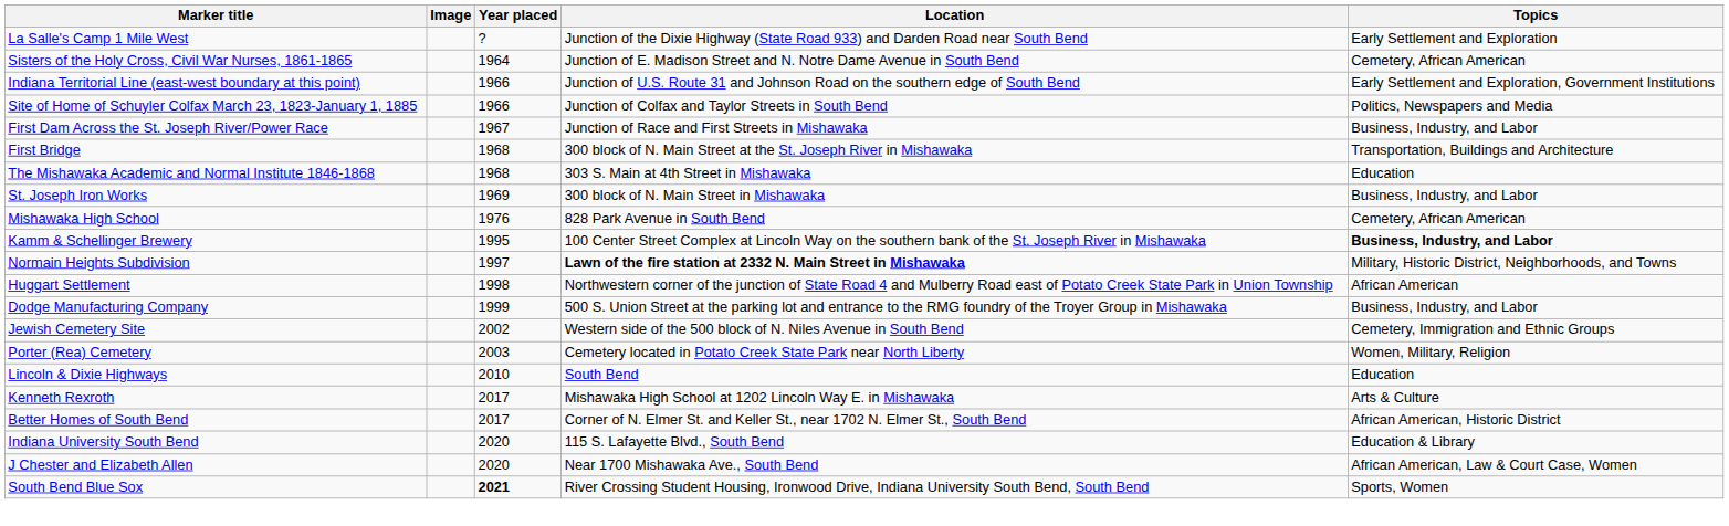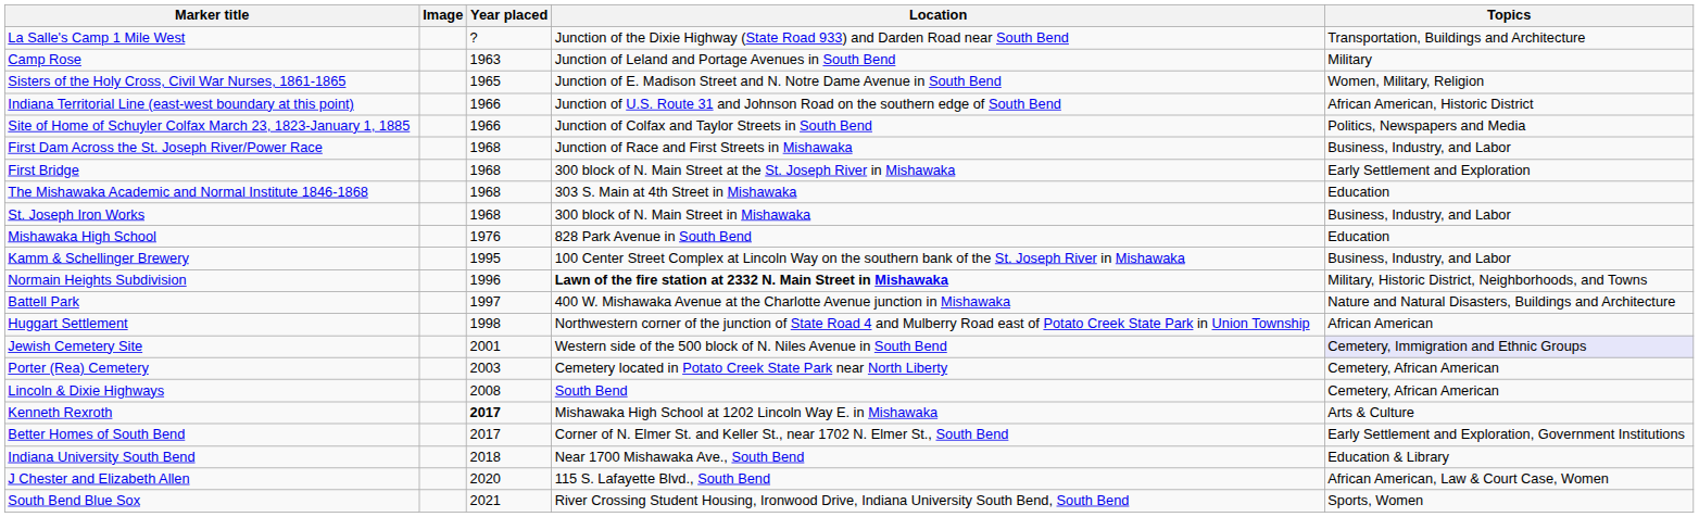 <table class="wikitable sortable" style="width:98%">
 <tr>
 <th>Marker title</th>
 <th class="unsortable">Image</th>
 <th>Year placed</th>
 <th>Location</th>
 <th>Topics</th>
 </tr>
 <tr>
 <td><a href='#'>La Salle's Camp 1 Mile West</a></td>
 <td></td>
 <td>?</td>
 <td>Junction of the Dixie Highway (<a href='#'>State Road 933</a>) and Darden Road near <a href='#'>South Bend</a><br><small></small></td>
-<td>Early Settlement and Exploration</td>
+<td>Transportation, Buildings and Architecture</td>
+</tr>
+<tr ->
+<td><a href='#'>Camp Rose</a></td>
+<td></td>
+<td>1963</td>
+<td>Junction of Leland and Portage Avenues in <a href='#'>South Bend</a><br><small></small></td>
+<td>Military</td>
 </tr>
 <tr ->
 <td><a href='#'>Sisters of the Holy Cross, Civil War Nurses, 1861-1865</a></td>
 <td></td>
-<td>1964</td>
+<td>1965</td>
 <td>Junction of E. Madison Street and N. Notre Dame Avenue in <a href='#'>South Bend</a><br><small></small></td>
-<td>Cemetery, African American</td>
+<td>Women, Military, Religion</td>
 </tr>
 <tr ->
 <td><a href='#'>Indiana Territorial Line (east-west boundary at this point)</a></td>
 <td></td>
 <td>1966</td>
 <td>Junction of <a href='#'>U.S. Route 31</a> and Johnson Road on the southern edge of <a href='#'>South Bend</a><br><small></small></td>
-<td>Early Settlement and Exploration, Government Institutions</td>
+<td>African American, Historic District</td>
 </tr>
 <tr ->
 <td><a href='#'>Site of Home of Schuyler Colfax March 23, 1823-January 1, 1885</a></td>
 <td></td>
 <td>1966</td>
 <td>Junction of Colfax and Taylor Streets in <a href='#'>South Bend</a><br><small></small></td>
 <td>Politics, Newspapers and Media</td>
 </tr>
 <tr ->
 <td><a href='#'>First Dam Across the St. Joseph River/Power Race</a></td>
 <td></td>
-<td>1967</td>
+<td>1968</td>
 <td>Junction of Race and First Streets in <a href='#'>Mishawaka</a><br><small></small></td>
 <td>Business, Industry, and Labor</td>
 </tr>
 <tr ->
 <td><a href='#'>First Bridge</a></td>
 <td></td>
 <td>1968</td>
 <td>300 block of N. Main Street at the <a href='#'>St. Joseph River</a> in <a href='#'>Mishawaka</a><br><small></small></td>
-<td>Transportation, Buildings and Architecture</td>
+<td>Early Settlement and Exploration</td>
 </tr>
 <tr ->
 <td><a href='#'>The Mishawaka Academic and Normal Institute 1846-1868</a></td>
 <td></td>
 <td>1968</td>
 <td>303 S. Main at 4th Street in <a href='#'>Mishawaka</a><br><small></small></td>
 <td>Education</td>
 </tr>
 <tr ->
 <td><a href='#'>St. Joseph Iron Works</a></td>
 <td></td>
-<td>1969</td>
+<td>1968</td>
 <td>300 block of N. Main Street in <a href='#'>Mishawaka</a><br><small></small></td>
 <td>Business, Industry, and Labor</td>
 </tr>
 <tr ->
 <td><a href='#'>Mishawaka High School</a></td>
 <td></td>
 <td>1976</td>
 <td>828 Park Avenue in <a href='#'>South Bend</a><br><small></small></td>
-<td>Cemetery, African American</td>
+<td>Education</td>
 </tr>
 <tr ->
 <td><a href='#'>Kamm & Schellinger Brewery</a></td>
 <td></td>
 <td>1995</td>
 <td>100 Center Street Complex at Lincoln Way on the southern bank of the <a href='#'>St. Joseph River</a> in <a href='#'>Mishawaka</a><br><small></small></td>
-<td><strong>Business, Industry, and Labor</strong></td>
+<td>Business, Industry, and Labor</td>
 </tr>
 <tr ->
 <td><a href='#'>Normain Heights Subdivision</a></td>
 <td></td>
-<td>1997</td>
+<td>1996</td>
 <td><strong>Lawn of the fire station at 2332 N. Main Street in <a href='#'>Mishawaka</a><br><small></small></strong></td>
 <td>Military, Historic District, Neighborhoods, and Towns</td>
+</tr>
+<tr ->
+<td><a href='#'>Battell Park</a></td>
+<td></td>
+<td>1997</td>
+<td>400 W. Mishawaka Avenue at the Charlotte Avenue junction in <a href='#'>Mishawaka</a><br><small></small></td>
+<td>Nature and Natural Disasters, Buildings and Architecture</td>
 </tr>
 <tr ->
 <td><a href='#'>Huggart Settlement</a></td>
 <td></td>
 <td>1998</td>
 <td>Northwestern corner of the junction of <a href='#'>State Road 4</a> and Mulberry Road east of <a href='#'>Potato Creek State Park</a> in <a href='#'>Union Township</a><br><small></small></td>
 <td>African American</td>
 </tr>
 <tr ->
-<td><a href='#'>Dodge Manufacturing Company</a></td>
-<td></td>
-<td>1999</td>
-<td>500 S. Union Street at the parking lot and entrance to the RMG foundry of the Troyer Group in <a href='#'>Mishawaka</a><br><small></small></td>
-<td>Business, Industry, and Labor</td>
-</tr>
-<tr ->
 <td><a href='#'>Jewish Cemetery Site</a></td>
 <td></td>
-<td>2002</td>
+<td>2001</td>
 <td>Western side of the 500 block of N. Niles Avenue in <a href='#'>South Bend</a><br><small></small></td>
-<td>Cemetery, Immigration and Ethnic Groups</td>
+<td style="background: lavender;">Cemetery, Immigration and Ethnic Groups</td>
 </tr>
 <tr ->
 <td><a href='#'>Porter (Rea) Cemetery</a></td>
 <td></td>
 <td>2003</td>
 <td>Cemetery located in <a href='#'>Potato Creek State Park</a> near <a href='#'>North Liberty</a><br><small></small></td>
-<td>Women, Military, Religion</td>
+<td>Cemetery, African American</td>
 </tr>
 <tr ->
 <td><a href='#'>Lincoln & Dixie Highways</a></td>
 <td></td>
-<td>2010</td>
+<td>2008</td>
 <td><a href='#'>South Bend</a><br><small></small></td>
-<td>Education</td>
+<td>Cemetery, African American</td>
 </tr>
 <tr>
 <td><a href='#'>Kenneth Rexroth</a></td>
 <td></td>
-<td>2017</td>
+<td><strong>2017</strong></td>
 <td>Mishawaka High School at 1202 Lincoln Way E. in <a href='#'>Mishawaka</a><br><small></small></td>
 <td>Arts & Culture</td>
 </tr>
 <tr>
 <td><a href='#'>Better Homes of South Bend</a></td>
 <td></td>
 <td>2017</td>
 <td>Corner of N. Elmer St. and Keller St., near 1702 N. Elmer St., <a href='#'>South Bend</a><br><small></small></td>
-<td>African American, Historic District</td>
+<td>Early Settlement and Exploration, Government Institutions</td>
 </tr>
 <tr>
 <td><a href='#'>Indiana University South Bend</a></td>
 <td></td>
-<td>2020</td>
-<td>115 S. Lafayette Blvd., <a href='#'>South Bend</a><br><small></small></td>
+<td>2018</td>
+<td>Near 1700 Mishawaka Ave., <a href='#'>South Bend</a><br><small></small></td>
 <td>Education & Library</td>
 </tr>
 <tr>
 <td><a href='#'>J Chester and Elizabeth Allen</a></td>
 <td></td>
 <td>2020</td>
-<td>Near 1700 Mishawaka Ave., <a href='#'>South Bend</a><br><small></small></td>
+<td>115 S. Lafayette Blvd., <a href='#'>South Bend</a><br><small></small></td>
 <td>African American, Law & Court Case, Women</td>
 </tr>
 <tr>
 <td><a href='#'>South Bend Blue Sox</a></td>
 <td></td>
-<td><strong>2021</strong></td>
+<td>2021</td>
 <td>River Crossing Student Housing, Ironwood Drive, Indiana University South Bend, <a href='#'>South Bend</a><br><small></small></td>
 <td>Sports, Women</td>
 </tr>
 </table>
